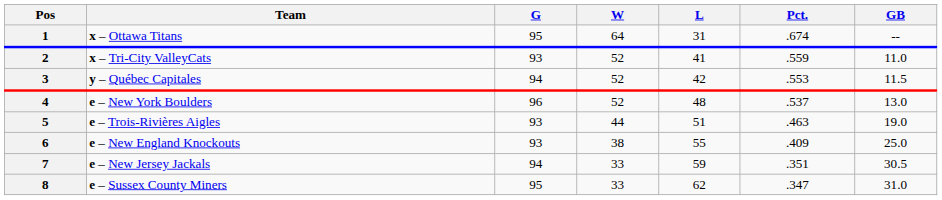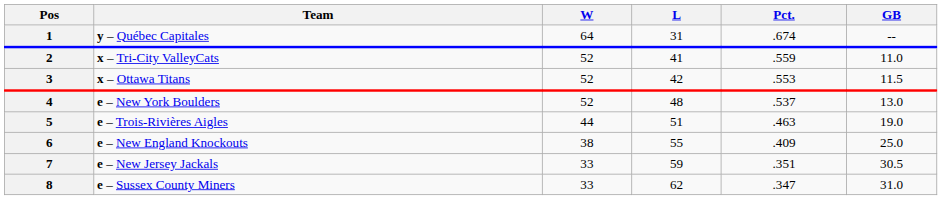 <table class="wikitable plainrowheaders" width="90%" style="text-align:center;">
 <tr>
 <th scope="col" width="5%">Pos</th>
 <th scope="col" width="25%">Team</th>
-<th scope="col" width="5%"><a href='#'>G</a></th>
 <th scope="col" width="5%"><a href='#'>W</a></th>
 <th scope="col" width="5%"><a href='#'>L</a></th>
 <th scope="col" width="7%"><a href='#'>Pct.</a></th>
 <th scope="col" width="5%"><a href='#'>GB</a></th>
 </tr>
 <tr>
 <th>1</th>
-<td style="text-align:left;"><strong>x</strong> – <a href='#'>Ottawa Titans</a></td>
-<td>95</td>
+<td style="text-align:left;"><strong>y</strong> – <a href='#'>Québec Capitales</a></td>
 <td>64</td>
 <td>31</td>
 <td>.674</td>
 <td>--</td>
 </tr>
 <tr style="border-top:3px solid blue;">
 <th>2</th>
 <td style="text-align:left;"><strong>x</strong> – <a href='#'>Tri-City ValleyCats</a></td>
-<td>93</td>
 <td>52</td>
 <td>41</td>
 <td>.559</td>
 <td>11.0</td>
 </tr>
 <tr>
 <th>3</th>
-<td style="text-align:left;"><strong>y</strong> – <a href='#'>Québec Capitales</a></td>
-<td>94</td>
+<td style="text-align:left;"><strong>x</strong> – <a href='#'>Ottawa Titans</a></td>
 <td>52</td>
 <td>42</td>
 <td>.553</td>
 <td>11.5</td>
 </tr>
 <tr |- style="border-top:3px solid red;">
 <th>4</th>
 <td style="text-align:left;"><strong>e</strong> – <a href='#'>New York Boulders</a></td>
-<td>96</td>
 <td>52</td>
 <td>48</td>
 <td>.537</td>
 <td>13.0</td>
 </tr>
 <tr>
 <th>5</th>
 <td style="text-align:left;"><strong>e</strong> – <a href='#'>Trois-Rivières Aigles</a></td>
-<td>93</td>
 <td>44</td>
 <td>51</td>
 <td>.463</td>
 <td>19.0</td>
 </tr>
 <tr>
 <th>6</th>
 <td style="text-align:left;"><strong>e</strong> – <a href='#'>New England Knockouts</a></td>
-<td>93</td>
 <td>38</td>
 <td>55</td>
 <td>.409</td>
 <td>25.0</td>
 </tr>
 <tr>
 <th>7</th>
 <td style="text-align:left;"><strong>e</strong> – <a href='#'>New Jersey Jackals</a></td>
-<td>94</td>
 <td>33</td>
 <td>59</td>
 <td>.351</td>
 <td>30.5</td>
 </tr>
 <tr>
 <th>8</th>
 <td style="text-align:left;"><strong>e</strong> – <a href='#'>Sussex County Miners</a></td>
-<td>95</td>
 <td>33</td>
 <td>62</td>
 <td>.347</td>
 <td>31.0</td>
 </tr>
 </table>
